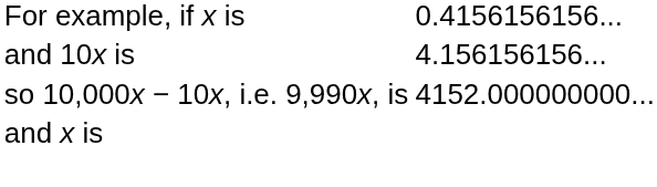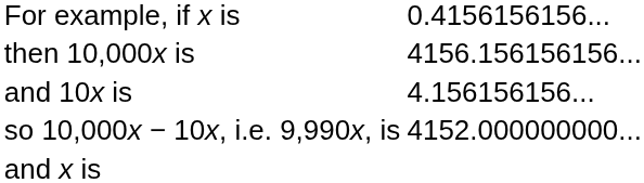 <table>
 <tr>
 <td>For example, if <em>x</em> is</td>
 <td>0.4156156156...</td>
+</tr>
+<tr>
+<td>then 10,000<em>x</em> is</td>
+<td>4156.156156156...</td>
 </tr>
 <tr>
 <td>and 10<em>x</em> is</td>
 <td>4.156156156...</td>
 </tr>
 <tr>
 <td>so 10,000<em>x</em> − 10<em>x</em>, i.e. 9,990<em>x</em>, is</td>
 <td>4152.000000000...</td>
 </tr>
 <tr>
 <td>and <em>x</em> is</td>
 <td></td>
 </tr>
 </table>
